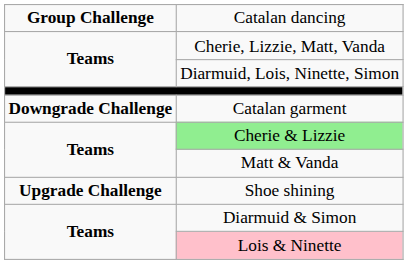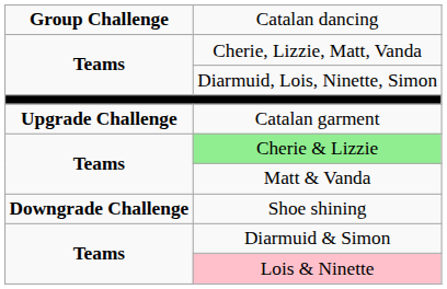 <table class="wikitable" style="text-align:center;">
 <tr>
 <td><strong>Group Challenge</strong></td>
 <td>Catalan dancing</td>
 </tr>
 <tr>
 <td rowspan="2"><strong>Teams</strong></td>
 <td>Cherie, Lizzie, Matt, Vanda</td>
 </tr>
 <tr>
 <td>Diarmuid, Lois, Ninette, Simon</td>
 </tr>
 <tr>
 <td colspan="2" style="background:black;"></td>
 </tr>
 <tr>
-<td><strong>Downgrade Challenge</strong></td>
+<td><strong>Upgrade Challenge</strong></td>
 <td>Catalan garment</td>
 </tr>
 <tr>
 <td rowspan="2"><strong>Teams</strong></td>
 <td style="background:lightgreen;">Cherie & Lizzie</td>
 </tr>
 <tr>
 <td>Matt & Vanda</td>
 </tr>
 <tr>
-<td><strong>Upgrade Challenge</strong></td>
+<td><strong>Downgrade Challenge</strong></td>
 <td>Shoe shining</td>
 </tr>
 <tr>
 <td rowspan="2"><strong>Teams</strong></td>
 <td>Diarmuid & Simon</td>
 </tr>
 <tr>
 <td style="background:pink;">Lois & Ninette</td>
 </tr>
 </table>
